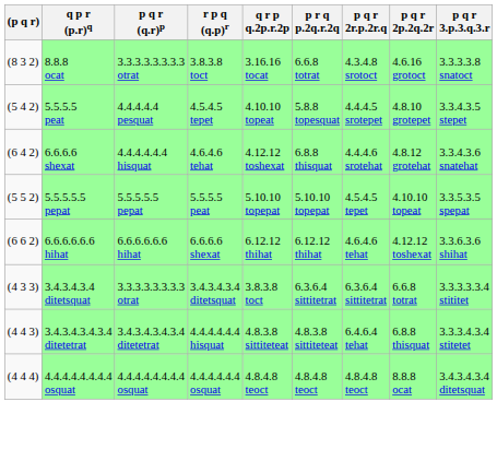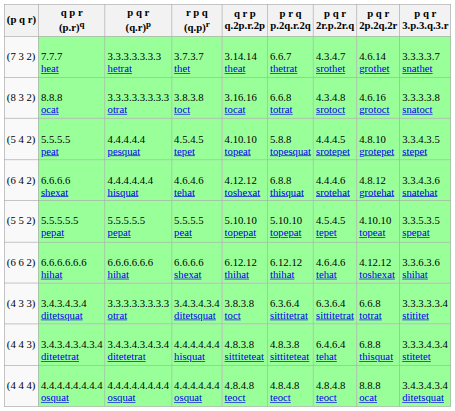 <table class="wikitable">
 <tr>
 <th>(p q r)</th>
 <th>q  p r<br>(p.r)<sup>q</sup></th>
 <th>p  q r<br>(q.r)<sup>p</sup></th>
 <th>r  p q<br>(q.p)<sup>r</sup></th>
 <th>q r  p<br>q.2p.r.2p</th>
 <th>p r  q<br>p.2q.r.2q</th>
 <th>p q  r<br>2r.p.2r.q</th>
 <th>p q r <br>2p.2q.2r</th>
 <th> p q r<br>3.p.3.q.3.r</th>
+</tr>
+<tr>
+<td>(7 3 2)</td>
+<td bgcolor=#99ff99><br>7.7.7<br><a href='#'>heat</a></td>
+<td bgcolor=#99ff99><br>3.3.3.3.3.3.3<br><a href='#'>hetrat</a></td>
+<td bgcolor=#99ff99><br>3.7.3.7<br><a href='#'>thet</a></td>
+<td bgcolor=#99ff99><br>3.14.14<br><a href='#'>theat</a></td>
+<td bgcolor=#99ff99><br>6.6.7<br><a href='#'>thetrat</a></td>
+<td bgcolor=#99ff99><br>4.3.4.7<br><a href='#'>srothet</a></td>
+<td bgcolor=#99ff99><br>4.6.14<br><a href='#'>grothet</a></td>
+<td bgcolor=#99ff99><br>3.3.3.3.7<br><a href='#'>snathet</a></td>
 </tr>
 <tr>
 <td>(8 3 2)</td>
 <td bgcolor=#99ff99><br>8.8.8<br><a href='#'>ocat</a></td>
 <td bgcolor=#99ff99><br>3.3.3.3.3.3.3.3<br><a href='#'>otrat</a></td>
 <td bgcolor=#99ff99><br>3.8.3.8<br><a href='#'>toct</a></td>
 <td bgcolor=#99ff99><br>3.16.16<br><a href='#'>tocat</a></td>
 <td bgcolor=#99ff99><br>6.6.8<br><a href='#'>totrat</a></td>
 <td bgcolor=#99ff99><br>4.3.4.8<br><a href='#'>srotoct</a></td>
 <td bgcolor=#99ff99><br>4.6.16<br><a href='#'>grotoct</a></td>
 <td bgcolor=#99ff99><br>3.3.3.3.8<br><a href='#'>snatoct</a></td>
 </tr>
 <tr>
 <td>(5 4 2)</td>
 <td bgcolor=#99ff99><br>5.5.5.5<br><a href='#'>peat</a></td>
 <td bgcolor=#99ff99><br>4.4.4.4.4<br><a href='#'>pesquat</a></td>
 <td bgcolor=#99ff99><br>4.5.4.5<br><a href='#'>tepet</a></td>
 <td bgcolor=#99ff99><br>4.10.10<br><a href='#'>topeat</a></td>
 <td bgcolor=#99ff99><br>5.8.8<br><a href='#'>topesquat</a></td>
 <td bgcolor=#99ff99><br>4.4.4.5<br><a href='#'>srotepet</a></td>
 <td bgcolor=#99ff99><br>4.8.10<br><a href='#'>grotepet</a></td>
 <td bgcolor=#99ff99><br>3.3.4.3.5<br><a href='#'>stepet</a></td>
 </tr>
 <tr>
 <td>(6 4 2)</td>
 <td bgcolor=#99ff99><br>6.6.6.6<br><a href='#'>shexat</a></td>
 <td bgcolor=#99ff99><br>4.4.4.4.4.4<br><a href='#'>hisquat</a></td>
 <td bgcolor=#99ff99><br>4.6.4.6<br><a href='#'>tehat</a></td>
 <td bgcolor=#99ff99><br>4.12.12<br><a href='#'>toshexat</a></td>
 <td bgcolor=#99ff99><br>6.8.8<br><a href='#'>thisquat</a></td>
 <td bgcolor=#99ff99><br>4.4.4.6<br><a href='#'>srotehat</a></td>
 <td bgcolor=#99ff99><br>4.8.12<br><a href='#'>grotehat</a></td>
 <td bgcolor=#99ff99><br>3.3.4.3.6<br><a href='#'>snatehat</a></td>
 </tr>
 <tr>
 <td>(5 5 2)</td>
 <td bgcolor=#99ff99><br>5.5.5.5.5<br><a href='#'>pepat</a></td>
 <td bgcolor=#99ff99><br>5.5.5.5.5<br><a href='#'>pepat</a></td>
 <td bgcolor=#99ff99><br>5.5.5.5<br><a href='#'>peat</a></td>
 <td bgcolor=#99ff99><br>5.10.10<br><a href='#'>topepat</a></td>
 <td bgcolor=#99ff99><br>5.10.10<br><a href='#'>topepat</a></td>
 <td bgcolor=#99ff99><br>4.5.4.5<br><a href='#'>tepet</a></td>
 <td bgcolor=#99ff99><br>4.10.10<br><a href='#'>topeat</a></td>
 <td bgcolor=#99ff99><br>3.3.5.3.5<br><a href='#'>spepat</a></td>
 </tr>
 <tr>
 <td>(6 6 2)</td>
 <td bgcolor=#99ff99><br>6.6.6.6.6.6<br><a href='#'>hihat</a></td>
 <td bgcolor=#99ff99><br>6.6.6.6.6.6<br><a href='#'>hihat</a></td>
 <td bgcolor=#99ff99><br>6.6.6.6<br><a href='#'>shexat</a></td>
 <td bgcolor=#99ff99><br>6.12.12<br><a href='#'>thihat</a></td>
 <td bgcolor=#99ff99><br>6.12.12<br><a href='#'>thihat</a></td>
 <td bgcolor=#99ff99><br>4.6.4.6<br><a href='#'>tehat</a></td>
 <td bgcolor=#99ff99><br>4.12.12<br><a href='#'>toshexat</a></td>
 <td bgcolor=#99ff99><br>3.3.6.3.6<br><a href='#'>shihat</a></td>
 </tr>
 <tr>
 <td>(4 3 3)</td>
 <td bgcolor=#99ff99><br>3.4.3.4.3.4<br><a href='#'>ditetsquat</a></td>
 <td bgcolor=#99ff99><br>3.3.3.3.3.3.3.3<br><a href='#'>otrat</a></td>
 <td bgcolor=#99ff99><br>3.4.3.4.3.4<br><a href='#'>ditetsquat</a></td>
 <td bgcolor=#99ff99><br>3.8.3.8<br><a href='#'>toct</a></td>
 <td bgcolor=#99ff99><br>6.3.6.4<br><a href='#'>sittitetrat</a></td>
 <td bgcolor=#99ff99><br>6.3.6.4<br><a href='#'>sittitetrat</a></td>
 <td bgcolor=#99ff99><br>6.6.8<br><a href='#'>totrat</a></td>
 <td bgcolor=#99ff99><br>3.3.3.3.3.4<br><a href='#'>stititet</a></td>
 </tr>
 <tr>
 <td>(4 4 3)</td>
 <td bgcolor=#99ff99><br>3.4.3.4.3.4.3.4<br><a href='#'>ditetetrat</a></td>
 <td bgcolor=#99ff99><br>3.4.3.4.3.4.3.4<br><a href='#'>ditetetrat</a></td>
 <td bgcolor=#99ff99><br>4.4.4.4.4.4<br><a href='#'>hisquat</a></td>
 <td bgcolor=#99ff99><br>4.8.3.8<br><a href='#'>sittiteteat</a></td>
 <td bgcolor=#99ff99><br>4.8.3.8<br><a href='#'>sittiteteat</a></td>
 <td bgcolor=#99ff99><br>6.4.6.4<br><a href='#'>tehat</a></td>
 <td bgcolor=#99ff99><br>6.8.8<br><a href='#'>thisquat</a></td>
 <td bgcolor=#99ff99><br>3.3.3.4.3.4<br><a href='#'>stitetet</a></td>
 </tr>
 <tr>
 <td>(4 4 4)</td>
 <td bgcolor=#99ff99><br>4.4.4.4.4.4.4.4<br><a href='#'>osquat</a></td>
 <td bgcolor=#99ff99><br>4.4.4.4.4.4.4.4<br><a href='#'>osquat</a></td>
 <td bgcolor=#99ff99><br>4.4.4.4.4.4<br><a href='#'>osquat</a></td>
 <td bgcolor=#99ff99><br>4.8.4.8<br><a href='#'>teoct</a></td>
 <td bgcolor=#99ff99><br>4.8.4.8<br><a href='#'>teoct</a></td>
 <td bgcolor=#99ff99><br>4.8.4.8<br><a href='#'>teoct</a></td>
 <td bgcolor=#99ff99><br>8.8.8<br><a href='#'>ocat</a></td>
 <td bgcolor=#99ff99><br>3.4.3.4.3.4<br><a href='#'>ditetsquat</a></td>
 </tr>
 </table>
